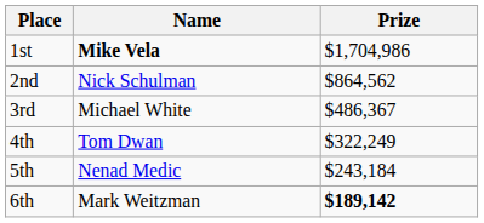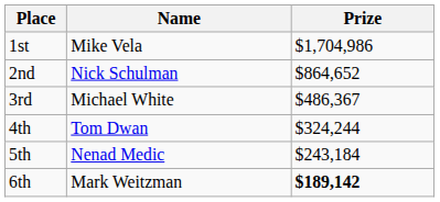 <table class="wikitable">
 <tr>
 <th width="50">Place</th>
 <th width="200">Name</th>
 <th width="125">Prize</th>
 </tr>
 <tr>
 <td>1st</td>
-<td><strong>Mike Vela</strong></td>
+<td>Mike Vela</td>
 <td>$1,704,986</td>
 </tr>
 <tr>
 <td>2nd</td>
 <td><a href='#'>Nick Schulman</a></td>
-<td>$864,562</td>
+<td>$864,652</td>
 </tr>
 <tr>
 <td>3rd</td>
 <td>Michael White</td>
 <td>$486,367</td>
 </tr>
 <tr>
 <td>4th</td>
 <td><a href='#'>Tom Dwan</a></td>
-<td>$322,249</td>
+<td>$324,244</td>
 </tr>
 <tr>
 <td>5th</td>
 <td><a href='#'>Nenad Medic</a></td>
 <td>$243,184</td>
 </tr>
 <tr>
 <td>6th</td>
 <td>Mark Weitzman</td>
 <td><strong>$189,142</strong></td>
 </tr>
 </table>
